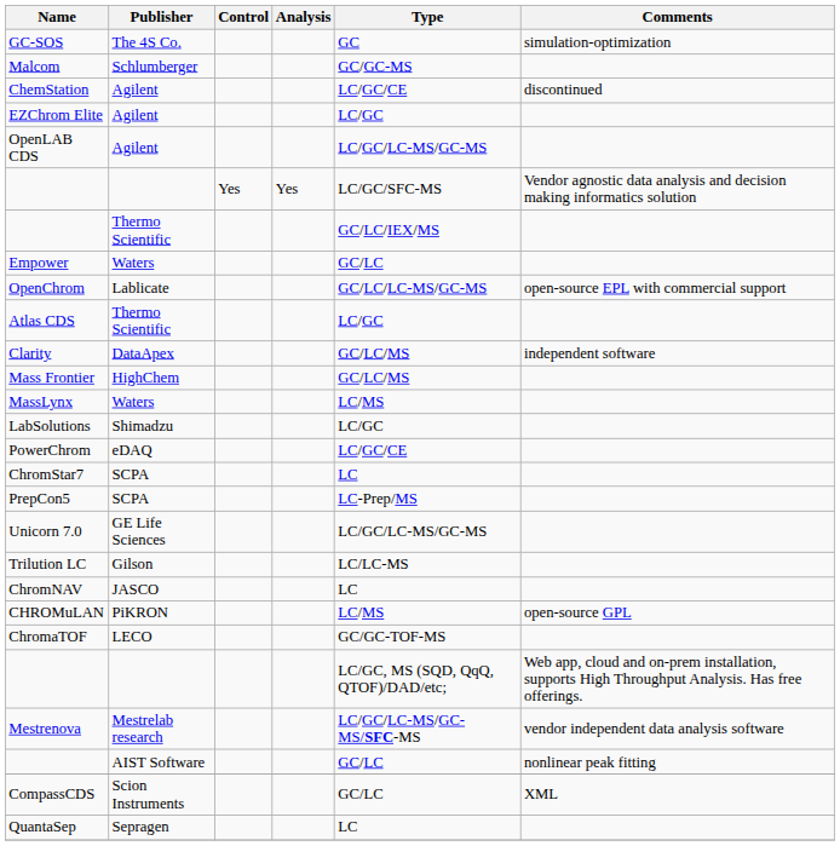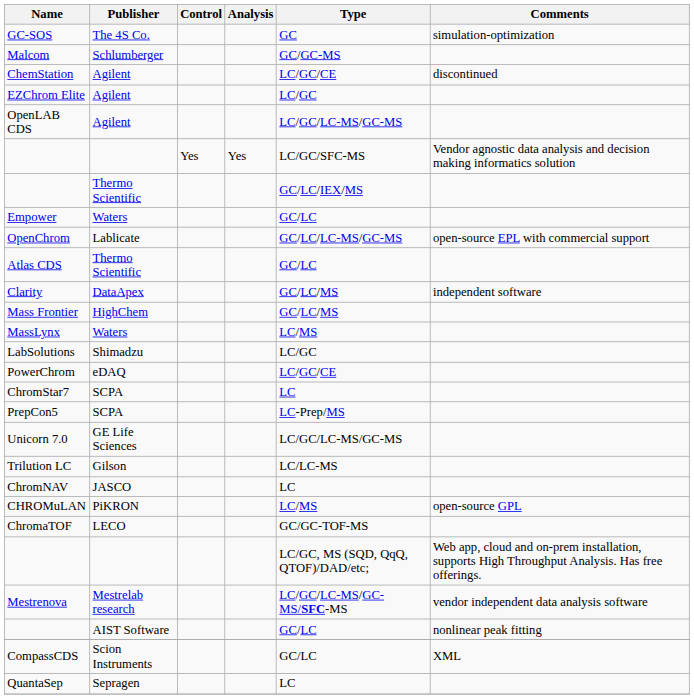 <table class="wikitable sortable">
 <tr>
 <th>Name</th>
 <th>Publisher</th>
 <th>Control</th>
 <th>Analysis</th>
 <th>Type</th>
 <th>Comments</th>
 </tr>
 <tr>
 <td><a href='#'>GC-SOS</a></td>
 <td><a href='#'>The 4S Co.</a></td>
 <td></td>
 <td></td>
 <td><a href='#'>GC</a></td>
 <td>simulation-optimization</td>
 </tr>
 <tr>
 <td><a href='#'>Malcom</a></td>
 <td><a href='#'>Schlumberger</a></td>
 <td></td>
 <td></td>
 <td><a href='#'>GC</a>/<a href='#'>GC-MS</a></td>
 <td></td>
 </tr>
 <tr>
 <td><a href='#'>ChemStation</a></td>
 <td><a href='#'>Agilent</a></td>
 <td></td>
 <td></td>
 <td><a href='#'>LC</a>/<a href='#'>GC</a>/<a href='#'>CE</a></td>
 <td XML, Macros>discontinued</td>
 </tr>
 <tr>
 <td><a href='#'>EZChrom Elite</a></td>
 <td><a href='#'>Agilent</a></td>
 <td></td>
 <td></td>
 <td><a href='#'>LC</a>/<a href='#'>GC</a></td>
 <td></td>
 </tr>
 <tr>
 <td>OpenLAB CDS</td>
 <td><a href='#'>Agilent</a></td>
 <td></td>
 <td></td>
 <td><a href='#'>LC</a>/<a href='#'>GC</a>/<a href='#'>LC-MS</a>/<a href='#'>GC-MS</a></td>
 <td></td>
 </tr>
 <tr>
 <td></td>
 <td></td>
 <td>Yes</td>
 <td>Yes</td>
 <td>LC/GC/SFC-MS</td>
 <td>Vendor agnostic data analysis and decision making informatics solution</td>
 </tr>
 <tr>
 <td></td>
 <td><a href='#'>Thermo Scientific</a></td>
 <td></td>
 <td></td>
 <td><a href='#'>GC</a>/<a href='#'>LC</a>/<a href='#'>IEX</a>/<a href='#'>MS</a></td>
 <td></td>
 </tr>
 <tr>
 <td><a href='#'>Empower</a></td>
 <td><a href='#'>Waters</a></td>
 <td></td>
 <td></td>
 <td><a href='#'>GC</a>/<a href='#'>LC</a></td>
 <td></td>
 </tr>
 <tr>
 <td><a href='#'>OpenChrom</a></td>
 <td>Lablicate</td>
 <td></td>
 <td></td>
 <td><a href='#'>GC</a>/<a href='#'>LC</a>/<a href='#'>LC-MS</a>/<a href='#'>GC-MS</a></td>
 <td>open-source <a href='#'>EPL</a> with commercial support</td>
 </tr>
 <tr>
 <td><a href='#'>Atlas CDS</a></td>
 <td><a href='#'>Thermo Scientific</a></td>
 <td></td>
 <td></td>
-<td><a href='#'>LC</a>/<a href='#'>GC</a></td>
+<td><a href='#'>GC</a>/<a href='#'>LC</a></td>
 <td></td>
 </tr>
 <tr>
 <td><a href='#'>Clarity</a></td>
 <td><a href='#'>DataApex</a></td>
 <td></td>
 <td></td>
 <td><a href='#'>GC</a>/<a href='#'>LC</a>/<a href='#'>MS</a></td>
 <td>independent software</td>
 </tr>
 <tr>
 <td><a href='#'>Mass Frontier</a></td>
 <td><a href='#'>HighChem</a></td>
 <td></td>
 <td></td>
 <td><a href='#'>GC</a>/<a href='#'>LC</a>/<a href='#'>MS</a></td>
 <td></td>
 </tr>
 <tr>
 <td><a href='#'>MassLynx</a></td>
 <td><a href='#'>Waters</a></td>
 <td></td>
 <td></td>
 <td><a href='#'>LC</a>/<a href='#'>MS</a></td>
 <td></td>
 </tr>
 <tr>
 <td>LabSolutions</td>
 <td>Shimadzu</td>
 <td></td>
 <td></td>
 <td>LC/GC</td>
 <td></td>
 </tr>
 <tr>
 <td>PowerChrom</td>
 <td>eDAQ</td>
 <td></td>
 <td></td>
 <td><a href='#'>LC</a>/<a href='#'>GC</a>/<a href='#'>CE</a></td>
 <td></td>
 </tr>
 <tr>
 <td>ChromStar7</td>
 <td>SCPA</td>
 <td></td>
 <td></td>
 <td><a href='#'>LC</a></td>
 <td></td>
 </tr>
 <tr>
 <td>PrepCon5</td>
 <td>SCPA</td>
 <td></td>
 <td></td>
 <td><a href='#'>LC</a>-Prep/<a href='#'>MS</a></td>
 <td></td>
 </tr>
 <tr>
 <td>Unicorn 7.0</td>
 <td>GE Life Sciences</td>
 <td></td>
 <td></td>
 <td>LC/GC/LC-MS/GC-MS</td>
 <td></td>
 </tr>
 <tr>
 <td>Trilution LC</td>
 <td>Gilson</td>
 <td></td>
 <td></td>
 <td>LC/LC-MS</td>
 <td></td>
 </tr>
 <tr>
 <td>ChromNAV</td>
 <td>JASCO</td>
 <td></td>
 <td></td>
 <td>LC</td>
 <td></td>
 </tr>
 <tr>
 <td>CHROMuLAN</td>
 <td>PiKRON</td>
 <td></td>
 <td></td>
 <td><a href='#'>LC</a>/<a href='#'>MS</a></td>
 <td>open-source <a href='#'>GPL</a></td>
 </tr>
 <tr>
 <td>ChromaTOF</td>
 <td>LECO</td>
 <td></td>
 <td></td>
 <td>GC/GC-TOF-MS</td>
 <td></td>
 </tr>
 <tr>
 <td></td>
 <td></td>
 <td></td>
 <td></td>
 <td>LC/GC, MS (SQD, QqQ, QTOF)/DAD/etc;</td>
 <td>Web app, cloud and on-prem installation, supports High Throughput Analysis. Has free offerings.</td>
 </tr>
 <tr>
 <td><a href='#'>Mestrenova</a></td>
 <td><a href='#'>Mestrelab research</a></td>
 <td></td>
 <td></td>
 <td><a href='#'>LC</a>/<a href='#'>GC</a>/<a href='#'>LC-MS</a>/<a href='#'>GC-MS/<strong>SFC</strong></a>-MS</td>
 <td>vendor independent data analysis software</td>
 </tr>
 <tr>
 <td></td>
 <td>AIST Software</td>
 <td></td>
 <td></td>
 <td><a href='#'>GC</a>/<a href='#'>LC</a></td>
 <td>nonlinear peak fitting</td>
 </tr>
 <tr>
 </tr>
 <tr>
 <td>CompassCDS</td>
 <td>Scion Instruments</td>
 <td></td>
 <td></td>
 <td>GC/LC</td>
 <td>XML</td>
 </tr>
 <tr>
 <td>QuantaSep</td>
 <td>Sepragen</td>
 <td></td>
 <td></td>
 <td>LC</td>
 <td></td>
 </tr>
 <tr>
 </tr>
 </table>
